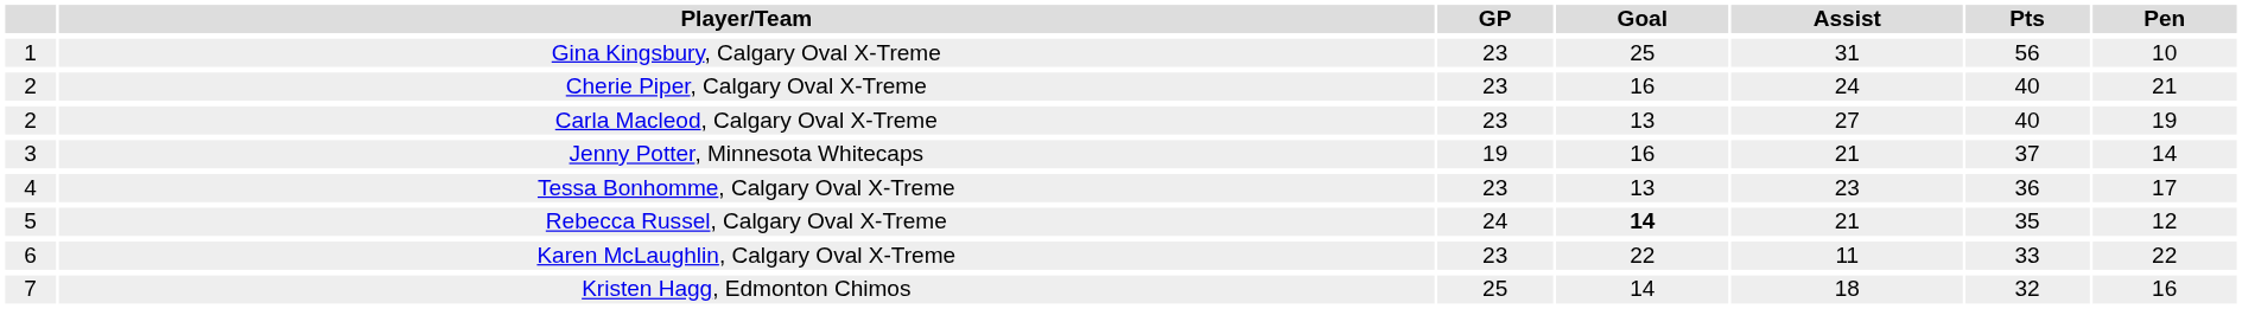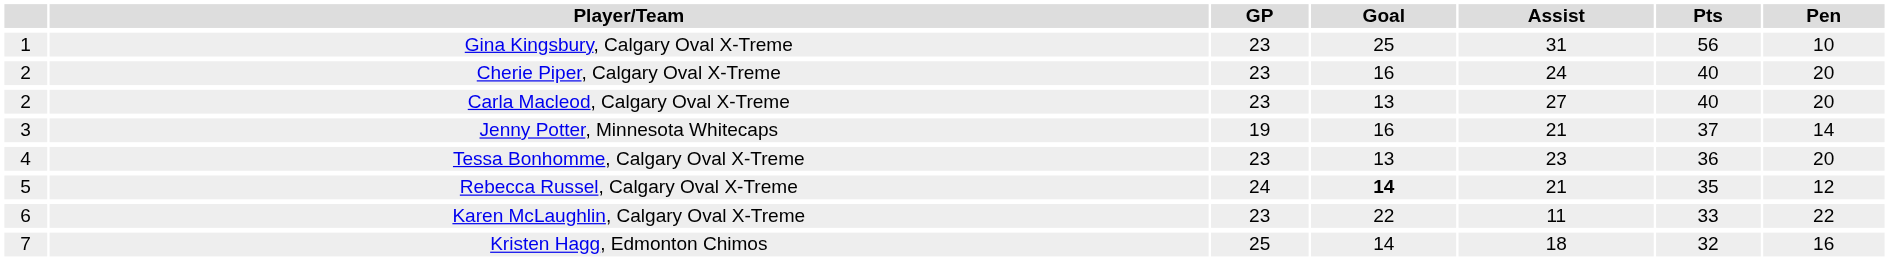 <table width=100%>
 <tr>
 <th colspan=2></th>
 </tr>
 <tr bgcolor="#dddddd">
 <th !width=10%></th>
 <th !width=5%>Player/Team</th>
 <th !width=5%>GP</th>
 <th !width=5%>Goal</th>
 <th !width=5%>Assist</th>
 <th !width=5%>Pts</th>
 <th !width=5%>Pen</th>
 </tr>
 <tr>
 </tr>
 <tr bgcolor="#eeeeee">
 <td align=center>1</td>
 <td align=center><a href='#'>Gina Kingsbury</a>, Calgary Oval X-Treme</td>
 <td align=center>23</td>
 <td align=center>25</td>
 <td align=center>31</td>
 <td align=center>56</td>
 <td align=center>10</td>
 </tr>
 <tr>
 </tr>
 <tr bgcolor="#eeeeee">
 <td align=center>2</td>
 <td align=center><a href='#'>Cherie Piper</a>, Calgary Oval X-Treme</td>
 <td align=center>23</td>
 <td align=center>16</td>
 <td align=center>24</td>
 <td align=center>40</td>
-<td align=center>21</td>
+<td align=center>20</td>
 </tr>
 <tr>
 </tr>
 <tr bgcolor="#eeeeee">
 <td align=center>2</td>
 <td align=center><a href='#'>Carla Macleod</a>, Calgary Oval X-Treme</td>
 <td align=center>23</td>
 <td align=center>13</td>
 <td align=center>27</td>
 <td align=center>40</td>
-<td align=center>19</td>
+<td align=center>20</td>
 </tr>
 <tr>
 </tr>
 <tr bgcolor="#eeeeee">
 <td align=center>3</td>
 <td align=center><a href='#'>Jenny Potter</a>, Minnesota Whitecaps</td>
 <td align=center>19</td>
 <td align=center>16</td>
 <td align=center>21</td>
 <td align=center>37</td>
 <td align=center>14</td>
 </tr>
 <tr>
 </tr>
 <tr bgcolor="#eeeeee">
 <td align=center>4</td>
 <td align=center><a href='#'>Tessa Bonhomme</a>, Calgary Oval X-Treme</td>
 <td align=center>23</td>
 <td align=center>13</td>
 <td align=center>23</td>
 <td align=center>36</td>
-<td align=center>17</td>
+<td align=center>20</td>
 </tr>
 <tr>
 </tr>
 <tr bgcolor="#eeeeee">
 <td align=center>5</td>
 <td align=center><a href='#'>Rebecca Russel</a>, Calgary Oval X-Treme</td>
 <td align=center>24</td>
 <td align=center><strong>14</strong></td>
 <td align=center>21</td>
 <td align=center>35</td>
 <td align=center>12</td>
 </tr>
 <tr>
 </tr>
 <tr bgcolor="#eeeeee">
 <td align=center>6</td>
 <td align=center><a href='#'>Karen McLaughlin</a>,  Calgary Oval X-Treme</td>
 <td align=center>23</td>
 <td align=center>22</td>
 <td align=center>11</td>
 <td align=center>33</td>
 <td align=center>22</td>
 </tr>
 <tr>
 </tr>
 <tr bgcolor="#eeeeee">
 <td align=center>7</td>
 <td align=center><a href='#'>Kristen Hagg</a>,  Edmonton Chimos</td>
 <td align=center>25</td>
 <td align=center>14</td>
 <td align=center>18</td>
 <td align=center>32</td>
 <td align=center>16</td>
 </tr>
 <tr>
 </tr>
 </table>
